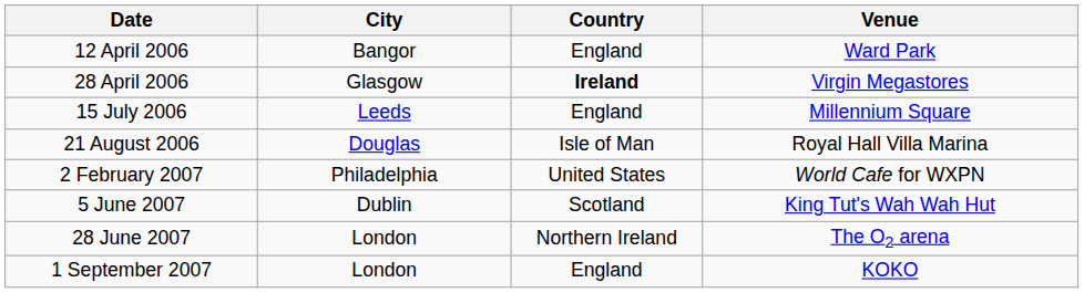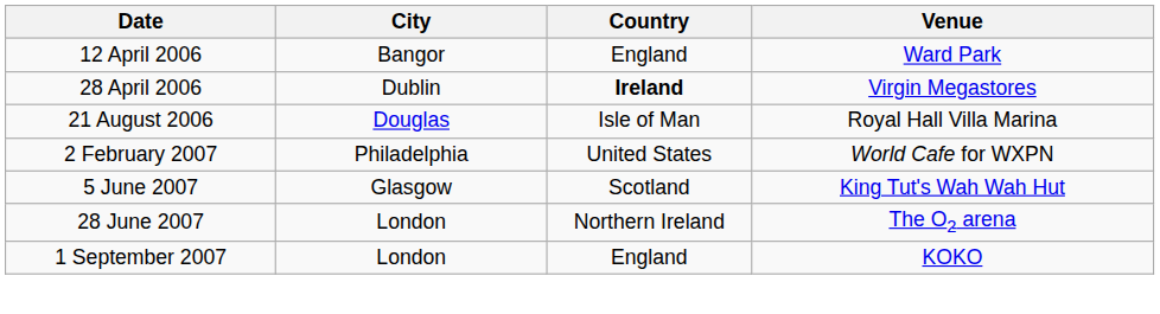 <table class="wikitable" style="text-align:center;">
 <tr>
 <th width="200">Date</th>
 <th width="200">City</th>
 <th width="150">Country</th>
 <th width="300">Venue</th>
 </tr>
 <tr>
 <td>12 April 2006</td>
 <td>Bangor</td>
 <td>England</td>
 <td><a href='#'>Ward Park</a></td>
 </tr>
 <tr>
 <td>28 April 2006</td>
-<td>Glasgow</td>
+<td>Dublin</td>
 <td><strong>Ireland</strong></td>
 <td><a href='#'>Virgin Megastores</a></td>
-</tr>
-<tr>
-<td>15 July 2006</td>
-<td><a href='#'>Leeds</a></td>
-<td>England</td>
-<td><a href='#'>Millennium Square</a></td>
 </tr>
 <tr>
 <td>21 August 2006</td>
 <td><a href='#'>Douglas</a></td>
 <td>Isle of Man</td>
 <td>Royal Hall Villa Marina</td>
 </tr>
 <tr>
 <td>2 February 2007</td>
 <td>Philadelphia</td>
 <td>United States</td>
 <td><em>World Cafe</em> for WXPN</td>
 </tr>
 <tr>
 <td>5 June 2007</td>
-<td>Dublin</td>
+<td>Glasgow</td>
 <td>Scotland</td>
 <td><a href='#'>King Tut's Wah Wah Hut</a></td>
 </tr>
 <tr>
 <td>28 June 2007</td>
 <td>London</td>
 <td>Northern Ireland</td>
 <td><a href='#'>The O<sub>2</sub> arena</a></td>
 </tr>
 <tr>
 <td>1 September 2007</td>
 <td>London</td>
 <td>England</td>
 <td><a href='#'>KOKO</a></td>
 </tr>
 </table>
